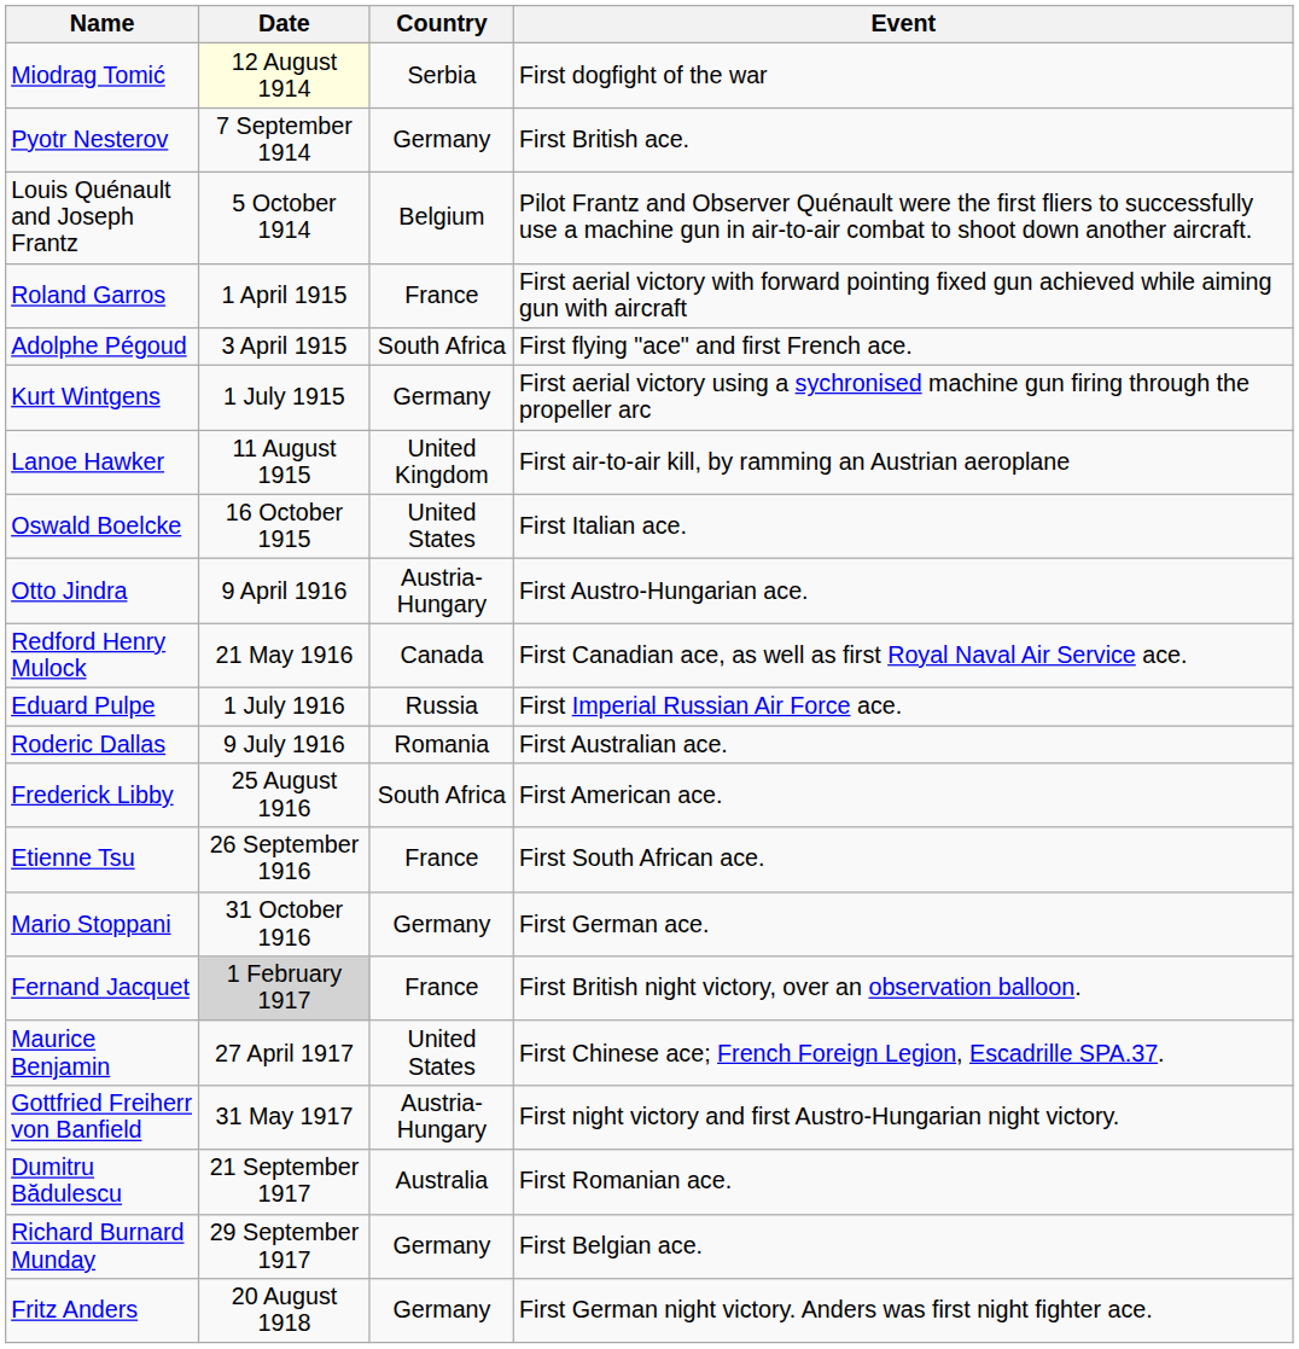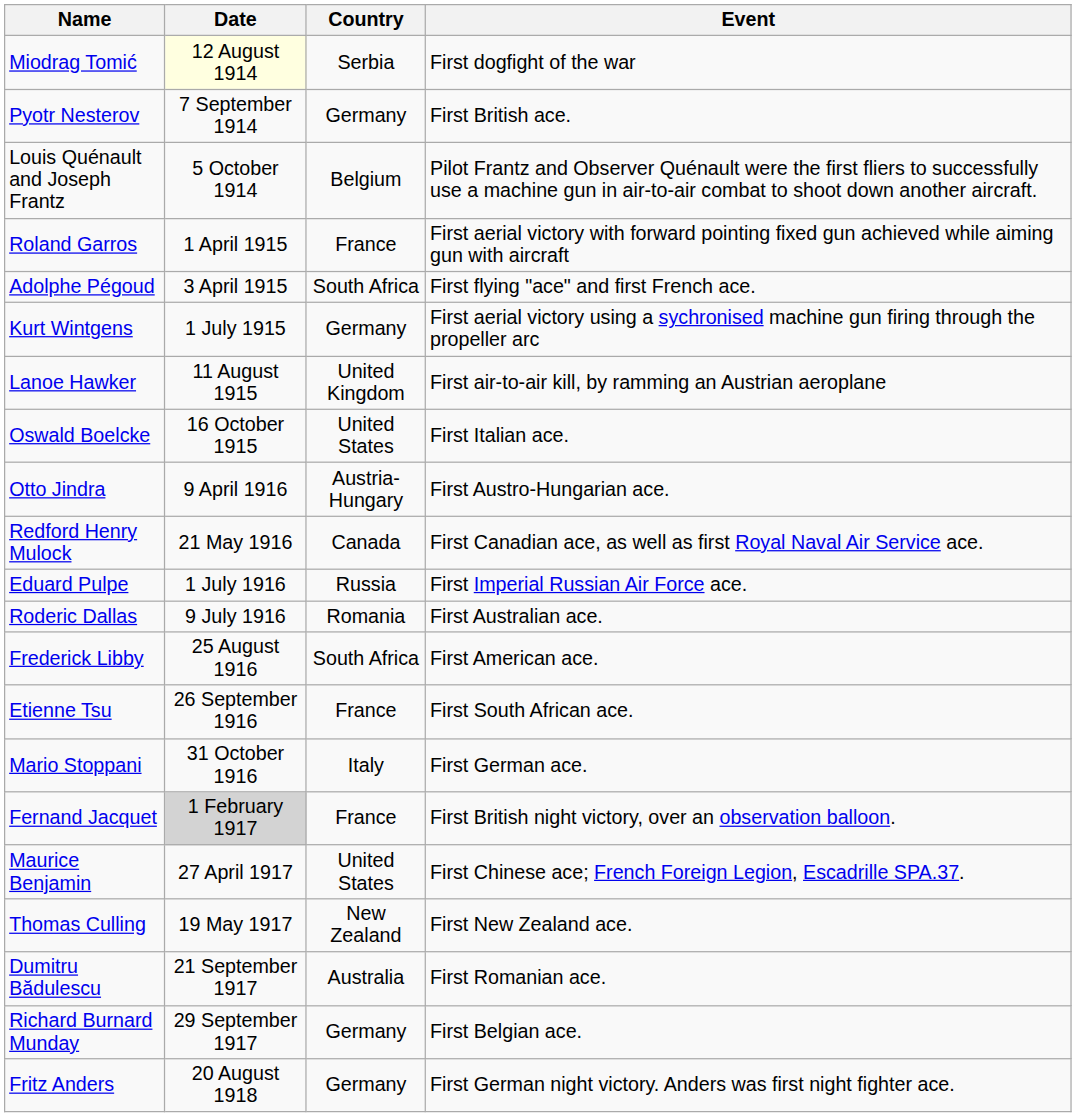 <table class="wikitable">
 <tr>
 <th>Name</th>
 <th>Date</th>
 <th>Country</th>
 <th>Event</th>
 </tr>
 <tr>
 <td style="width:15%;"><a href='#'>Miodrag Tomić</a></td>
 <td style="background: lightyellow; text-align:center;">12 August 1914</td>
 <td style="text-align:center;">Serbia</td>
 <td>First dogfight of the war</td>
 </tr>
 <tr>
 <td style="width:15%;"><a href='#'>Pyotr Nesterov</a></td>
 <td style="text-align:center;">7 September 1914</td>
 <td style="text-align:center;">Germany</td>
 <td>First British ace.</td>
 </tr>
 <tr>
 <td>Louis Quénault and Joseph Frantz</td>
 <td style="text-align:center;">5 October 1914</td>
 <td style="text-align:center;">Belgium</td>
 <td>Pilot Frantz and Observer Quénault were the first fliers to successfully use a machine gun in air-to-air combat to shoot down another aircraft.</td>
 </tr>
 <tr>
 <td><a href='#'>Roland Garros</a></td>
 <td style="text-align:center;">1 April 1915</td>
 <td style="text-align:center;">France</td>
 <td>First aerial victory with forward pointing fixed gun achieved while aiming gun with aircraft</td>
 </tr>
 <tr>
 <td><a href='#'>Adolphe Pégoud</a></td>
 <td style="text-align:center;">3 April 1915</td>
 <td style="text-align:center;">South Africa</td>
 <td>First flying "ace" and first French ace.</td>
 </tr>
 <tr>
 <td><a href='#'>Kurt Wintgens</a></td>
 <td style="text-align:center;">1 July 1915</td>
 <td style="text-align:center;">Germany</td>
 <td>First aerial victory using a <a href='#'>sychronised</a> machine gun firing through the propeller arc</td>
 </tr>
 <tr>
 <td><a href='#'>Lanoe Hawker</a></td>
 <td style="text-align:center;">11 August 1915</td>
 <td style="text-align:center;">United Kingdom</td>
 <td>First air-to-air kill, by ramming an Austrian aeroplane</td>
 </tr>
 <tr>
 <td><a href='#'>Oswald Boelcke</a></td>
 <td style="text-align:center;">16 October 1915</td>
 <td style="text-align:center;">United States</td>
 <td>First Italian ace.</td>
 </tr>
 <tr>
 <td><a href='#'>Otto Jindra</a></td>
 <td style="text-align:center;">9 April 1916</td>
 <td style="text-align:center;">Austria-Hungary</td>
 <td>First Austro-Hungarian ace.</td>
 </tr>
 <tr>
 <td><a href='#'>Redford Henry Mulock</a></td>
 <td style="text-align:center;">21 May 1916</td>
 <td style="text-align:center;">Canada</td>
 <td>First Canadian ace, as well as first <a href='#'>Royal Naval Air Service</a> ace.</td>
 </tr>
 <tr>
 <td><a href='#'>Eduard Pulpe</a></td>
 <td style="text-align:center;">1 July 1916</td>
 <td style="text-align:center;">Russia</td>
 <td>First <a href='#'>Imperial Russian Air Force</a> ace.</td>
 </tr>
 <tr>
 <td><a href='#'>Roderic Dallas</a></td>
 <td style="text-align:center;">9 July 1916</td>
 <td style="text-align:center;">Romania</td>
 <td>First Australian ace.</td>
 </tr>
 <tr>
 <td><a href='#'>Frederick Libby</a></td>
 <td style="text-align:center;">25 August 1916</td>
 <td style="text-align:center;">South Africa</td>
 <td>First American ace.</td>
 </tr>
 <tr>
 <td><a href='#'>Etienne Tsu</a></td>
 <td style="text-align:center;">26 September 1916</td>
 <td style="text-align:center;">France</td>
 <td>First South African ace.</td>
 </tr>
 <tr>
 <td><a href='#'>Mario Stoppani</a></td>
 <td style="text-align:center;">31 October 1916</td>
-<td style="text-align:center;">Germany</td>
+<td style="text-align:center;">Italy</td>
 <td>First German ace.</td>
 </tr>
 <tr>
 <td><a href='#'>Fernand Jacquet</a></td>
 <td style="background: lightgrey; text-align:center;">1 February 1917</td>
 <td style="text-align:center;">France</td>
 <td>First British night victory, over an <a href='#'>observation balloon</a>.</td>
 </tr>
 <tr>
 <td><a href='#'>Maurice Benjamin</a></td>
 <td style="text-align:center;">27 April 1917</td>
 <td style="text-align:center;">United States</td>
 <td>First Chinese ace; <a href='#'>French Foreign Legion</a>, <a href='#'>Escadrille SPA.37</a>.</td>
 </tr>
 <tr>
-<td><a href='#'>Gottfried Freiherr von Banfield</a></td>
-<td style="text-align:center;">31 May 1917</td>
-<td style="text-align:center;">Austria-Hungary</td>
-<td>First night victory and first Austro-Hungarian night victory.</td>
+<td><a href='#'>Thomas Culling</a></td>
+<td style="text-align:center;">19 May 1917</td>
+<td style="text-align:center;">New Zealand</td>
+<td>First New Zealand ace.</td>
 </tr>
 <tr>
 <td><a href='#'>Dumitru Bădulescu</a></td>
 <td style="text-align:center;">21 September 1917</td>
 <td style="text-align:center;">Australia</td>
 <td>First Romanian ace.</td>
 </tr>
 <tr>
 <td><a href='#'>Richard Burnard Munday</a></td>
 <td style="text-align:center;">29 September 1917</td>
 <td style="text-align:center;">Germany</td>
 <td>First Belgian ace.</td>
 </tr>
 <tr>
 <td><a href='#'>Fritz Anders</a></td>
 <td style="text-align:center;">20 August 1918</td>
 <td style="text-align:center;">Germany</td>
 <td>First German night victory. Anders was first night fighter ace.</td>
 </tr>
 </table>
